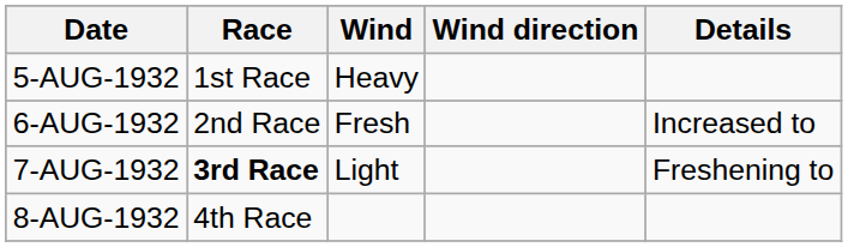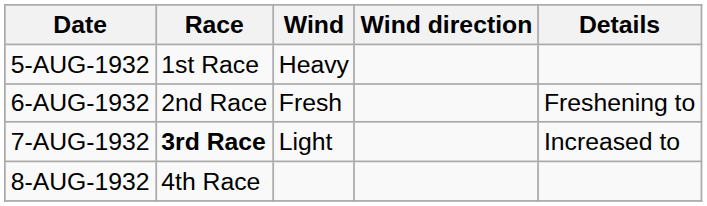 <table class="wikitable" style="text-align:left; font-size:90%">
 <tr>
 <th>Date</th>
 <th>Race</th>
 <th>Wind</th>
 <th>Wind direction</th>
 <th>Details</th>
 </tr>
 <tr>
 <td>5-AUG-1932</td>
 <td>1st Race</td>
 <td>Heavy</td>
 <td align=center></td>
 <td></td>
 </tr>
 <tr>
 <td>6-AUG-1932</td>
 <td>2nd Race</td>
 <td>Fresh</td>
 <td align=center></td>
-<td>Increased to </td>
+<td>Freshening to </td>
 </tr>
 <tr>
 <td>7-AUG-1932</td>
 <td><strong>3rd Race</strong></td>
 <td>Light</td>
 <td align=center></td>
-<td>Freshening to </td>
+<td>Increased to </td>
 </tr>
 <tr>
 <td>8-AUG-1932</td>
 <td>4th  Race</td>
 <td></td>
 <td align=center></td>
 <td></td>
 </tr>
 </table>
